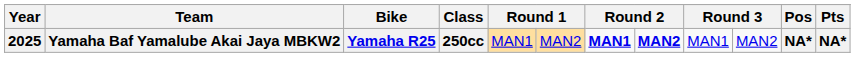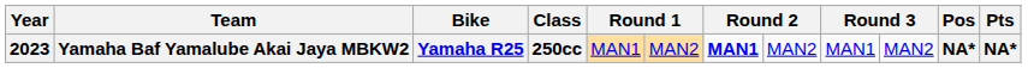 <table class="wikitable" style="text-align:center; font-size:90%">
 <tr>
 <th valign="middle" rowspan=2>Year</th>
 <th valign="middle" rowspan=2>Team</th>
 <th valign="middle" rowspan=2>Bike</th>
 <th valign="middle" rowspan=2>Class</th>
 </tr>
 <tr>
 <th colspan=2>Round 1</th>
 <th colspan=2>Round 2</th>
 <th colspan=2>Round 3</th>
 <th>Pos</th>
 <th>Pts</th>
 </tr>
 <tr>
-<th>2025</th>
+<th>2023</th>
 <th>Yamaha Baf Yamalube Akai Jaya MBKW2</th>
 <th><a href='#'>Yamaha R25</a></th>
 <th>250cc</th>
 <td style="background:#FFDF9F;"><a href='#'>MAN1</a><br></td>
 <td style="background:#FFDF9F;"><a href='#'>MAN2</a><br></td>
 <td style="background:#;"><strong><a href='#'>MAN1</a><br></strong></td>
-<td style="background:#;"><strong><a href='#'>MAN2</a><br></strong></td>
+<td style="background:#;"><a href='#'>MAN2</a><br></td>
 <td style="background:#;"><a href='#'>MAN1</a><br></td>
 <td style="background:#;"><a href='#'>MAN2</a><br></td>
 <th style="background:#;">NA*</th>
 <th style="background:#;">NA*</th>
 </tr>
 </table>
